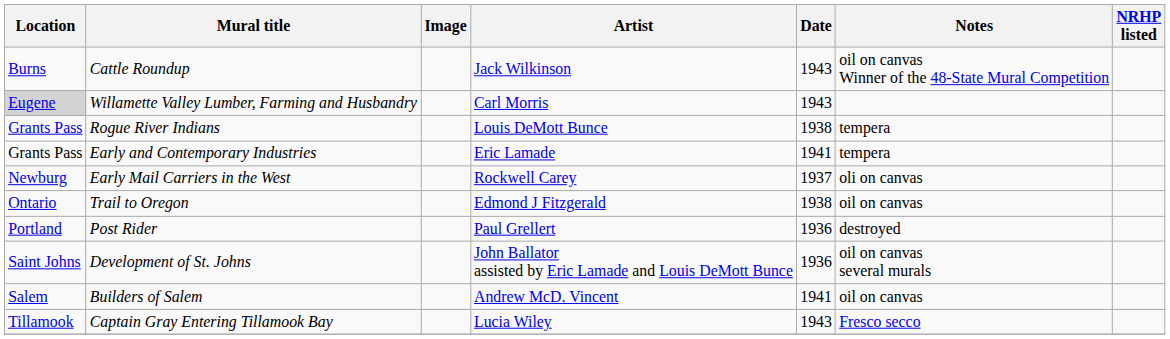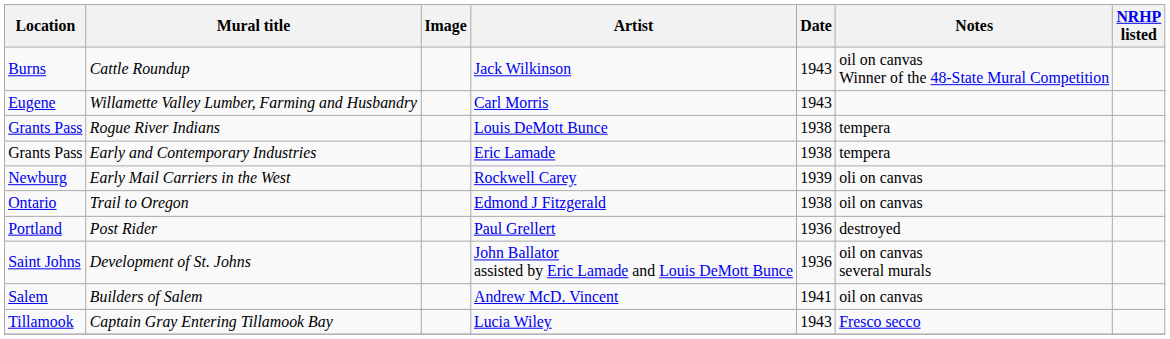 <table class="wikitable sortable">
 <tr>
 <th>Location</th>
 <th>Mural title</th>
 <th>Image</th>
 <th>Artist</th>
 <th>Date</th>
 <th>Notes</th>
 <th><a href='#'>NRHP</a><br>listed</th>
 </tr>
 <tr>
 <td><a href='#'>Burns</a></td>
 <td><em>Cattle Roundup</em></td>
 <td></td>
 <td><a href='#'>Jack Wilkinson</a></td>
 <td>1943</td>
 <td>oil on canvas<br>Winner of the <a href='#'>48-State Mural Competition</a></td>
 <td></td>
 </tr>
 <tr>
-<td style="background: lightgrey;"><a href='#'>Eugene</a></td>
+<td><a href='#'>Eugene</a></td>
 <td><em>Willamette Valley Lumber, Farming and Husbandry</em></td>
 <td><br></td>
 <td><a href='#'>Carl Morris</a></td>
 <td>1943</td>
 <td></td>
 <td></td>
 </tr>
 <tr>
 <td><a href='#'>Grants Pass</a></td>
 <td><em>Rogue River Indians</em></td>
 <td></td>
 <td><a href='#'>Louis DeMott Bunce</a></td>
 <td>1938</td>
 <td>tempera</td>
 <td></td>
 </tr>
 <tr>
 <td>Grants Pass</td>
 <td><em>Early and Contemporary Industries</em></td>
 <td></td>
 <td><a href='#'>Eric Lamade</a></td>
-<td>1941</td>
+<td>1938</td>
 <td>tempera</td>
 <td></td>
 </tr>
 <tr>
 <td><a href='#'>Newburg</a></td>
 <td><em>Early Mail Carriers in the West</em></td>
 <td></td>
 <td><a href='#'>Rockwell Carey</a></td>
-<td>1937</td>
+<td>1939</td>
 <td>oli on canvas</td>
 <td></td>
 </tr>
 <tr>
 <td><a href='#'>Ontario</a></td>
 <td><em>Trail to Oregon</em></td>
 <td></td>
 <td><a href='#'>Edmond J Fitzgerald</a></td>
 <td>1938</td>
 <td>oil on canvas</td>
 <td></td>
 </tr>
 <tr>
 <td><a href='#'>Portland</a></td>
 <td><em>Post Rider</em></td>
 <td></td>
 <td><a href='#'>Paul Grellert</a></td>
 <td>1936</td>
 <td>destroyed</td>
 <td></td>
 </tr>
 <tr>
 <td><a href='#'>Saint Johns</a></td>
 <td><em>Development of St. Johns</em></td>
 <td></td>
 <td><a href='#'>John Ballator</a><br> assisted by <a href='#'>Eric Lamade</a> and <a href='#'>Louis DeMott Bunce</a></td>
 <td>1936</td>
 <td>oil on canvas<br> several murals</td>
 <td></td>
 </tr>
 <tr>
 <td><a href='#'>Salem</a></td>
 <td><em>Builders of Salem</em></td>
 <td></td>
 <td><a href='#'>Andrew McD. Vincent</a></td>
 <td>1941</td>
 <td>oil on canvas</td>
 <td></td>
 </tr>
 <tr>
 <td><a href='#'>Tillamook</a></td>
 <td><em>Captain Gray Entering Tillamook Bay</em></td>
 <td></td>
 <td><a href='#'>Lucia Wiley</a></td>
 <td>1943</td>
 <td><a href='#'>Fresco secco</a></td>
 <td></td>
 </tr>
 <tr>
 </tr>
 </table>
